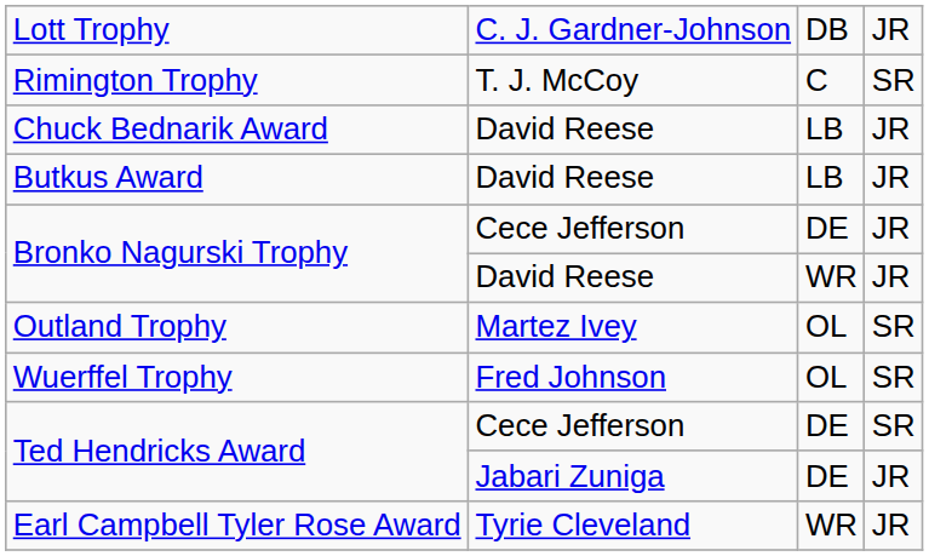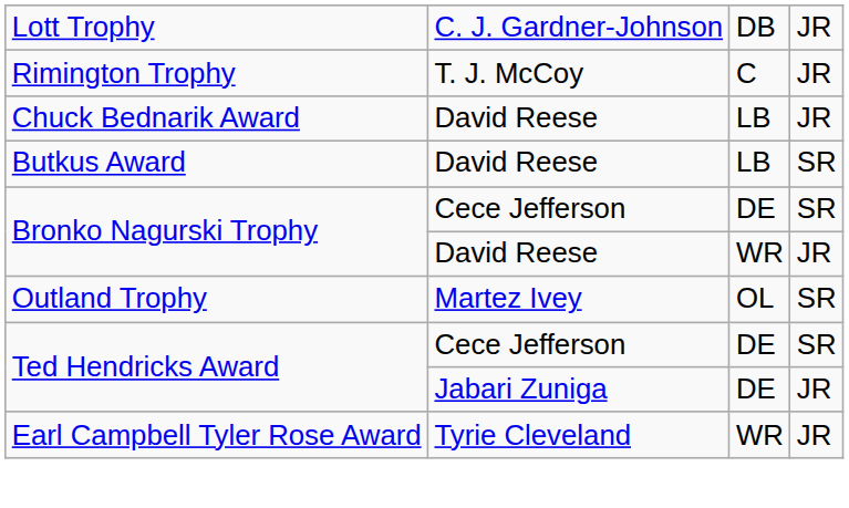 <table class="wikitable">
 <tr>
 <td><a href='#'>Lott Trophy</a></td>
 <td><a href='#'>C. J. Gardner-Johnson</a></td>
 <td>DB</td>
 <td>JR</td>
 </tr>
 <tr>
 <td><a href='#'>Rimington Trophy</a></td>
 <td>T. J. McCoy</td>
 <td>C</td>
-<td>SR</td>
+<td>JR</td>
 </tr>
 <tr>
 <td><a href='#'>Chuck Bednarik Award</a></td>
 <td>David Reese</td>
 <td>LB</td>
 <td>JR</td>
 </tr>
 <tr>
 <td><a href='#'>Butkus Award</a></td>
 <td>David Reese</td>
 <td>LB</td>
-<td>JR</td>
+<td>SR</td>
 </tr>
 <tr>
 <td rowspan=2><a href='#'>Bronko Nagurski Trophy</a></td>
 <td>Cece Jefferson</td>
 <td>DE</td>
-<td>JR</td>
+<td>SR</td>
 </tr>
 <tr>
 <td>David Reese</td>
 <td>WR</td>
 <td>JR</td>
 </tr>
 <tr>
 <td><a href='#'>Outland Trophy</a></td>
 <td><a href='#'>Martez Ivey</a></td>
-<td>OL</td>
-<td>SR</td>
-</tr>
-<tr>
-<td><a href='#'>Wuerffel Trophy</a></td>
-<td><a href='#'>Fred Johnson</a></td>
 <td>OL</td>
 <td>SR</td>
 </tr>
 <tr>
 <td rowspan=2><a href='#'>Ted Hendricks Award</a></td>
 <td>Cece Jefferson</td>
 <td>DE</td>
 <td>SR</td>
 </tr>
 <tr>
 <td><a href='#'>Jabari Zuniga</a></td>
 <td>DE</td>
 <td>JR</td>
 </tr>
 <tr>
 <td><a href='#'>Earl Campbell Tyler Rose Award</a></td>
 <td><a href='#'>Tyrie Cleveland</a></td>
 <td>WR</td>
 <td>JR</td>
 </tr>
 </table>
